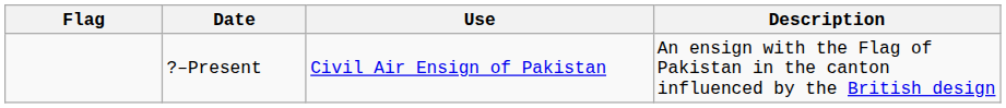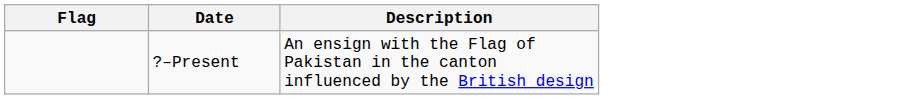 <table class="wikitable sortable">
 <tr style="background:#efefef;">
 <th style="width:110px;">Flag</th>
 <th style="width:100px;">Date</th>
-<th style="width:250px;">Use</th>
 <th style="width:250px;">Description</th>
 </tr>
 <tr>
 <td></td>
 <td>?–Present</td>
-<td><a href='#'>Civil Air Ensign of Pakistan</a></td>
 <td>An ensign with the Flag of Pakistan in the canton influenced by the <a href='#'>British design</a></td>
 </tr>
 </table>
